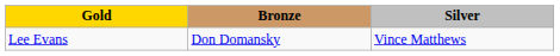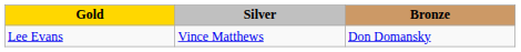 <table class="wikitable" style="text-align:left">
 <tr align="center">
 <td width=200 bgcolor=gold><strong>Gold</strong></td>
+<td width=200 bgcolor=silver><strong>Silver</strong></td>
 <td width=200 bgcolor=CC9966><strong>Bronze</strong></td>
-<td width=200 bgcolor=silver><strong>Silver</strong></td>
 </tr>
 <tr>
 <td><a href='#'>Lee Evans</a><br><em></em></td>
+<td><a href='#'>Vince Matthews</a><br><em></em></td>
 <td><a href='#'>Don Domansky</a><br><em></em></td>
-<td><a href='#'>Vince Matthews</a><br><em></em></td>
 </tr>
 </table>
